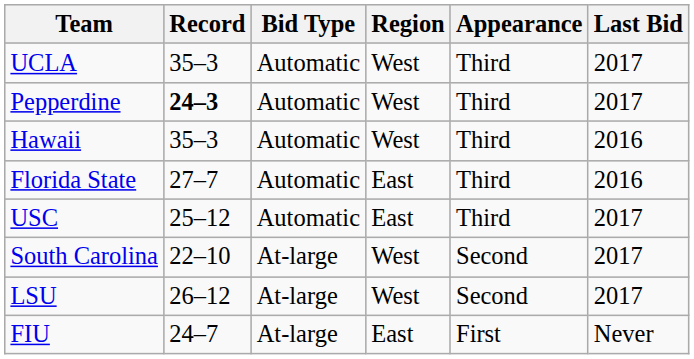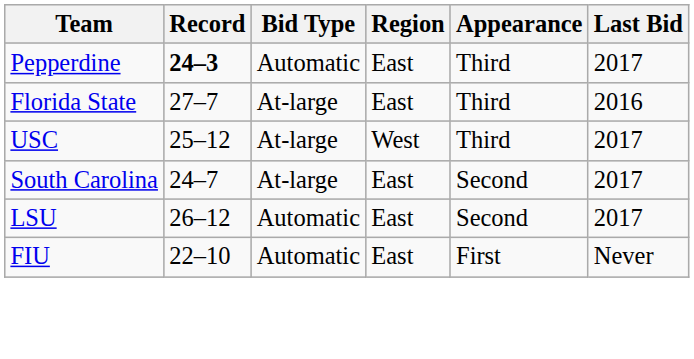 <table class="wikitable sortable">
 <tr>
 <th>Team</th>
 <th>Record</th>
 <th>Bid Type</th>
 <th>Region</th>
 <th>Appearance</th>
 <th>Last Bid</th>
 </tr>
 <tr>
-<td><a href='#'>UCLA</a></td>
-<td>35–3</td>
+<td><a href='#'>Pepperdine</a></td>
+<td><strong>24–3</strong></td>
 <td>Automatic</td>
-<td>West</td>
+<td>East</td>
 <td>Third</td>
 <td>2017</td>
 </tr>
 <tr>
-<td><a href='#'>Pepperdine</a></td>
-<td><strong>24–3</strong></td>
-<td>Automatic</td>
-<td>West</td>
-<td>Third</td>
-<td>2017</td>
-</tr>
-<tr>
-<td><a href='#'>Hawaii</a></td>
-<td>35–3</td>
-<td>Automatic</td>
-<td>West</td>
-<td>Third</td>
-<td>2016</td>
-</tr>
-<tr>
 <td><a href='#'>Florida State</a></td>
 <td>27–7</td>
-<td>Automatic</td>
+<td>At-large</td>
 <td>East</td>
 <td>Third</td>
 <td>2016</td>
 </tr>
 <tr>
 <td><a href='#'>USC</a></td>
 <td>25–12</td>
-<td>Automatic</td>
-<td>East</td>
+<td>At-large</td>
+<td>West</td>
 <td>Third</td>
 <td>2017</td>
 </tr>
 <tr>
 <td><a href='#'>South Carolina</a></td>
-<td>22–10</td>
+<td>24–7</td>
 <td>At-large</td>
-<td>West</td>
+<td>East</td>
 <td>Second</td>
 <td>2017</td>
 </tr>
 <tr>
 <td><a href='#'>LSU</a></td>
 <td>26–12</td>
-<td>At-large</td>
-<td>West</td>
+<td>Automatic</td>
+<td>East</td>
 <td>Second</td>
 <td>2017</td>
 </tr>
 <tr>
 <td><a href='#'>FIU</a></td>
-<td>24–7</td>
-<td>At-large</td>
+<td>22–10</td>
+<td>Automatic</td>
 <td>East</td>
 <td>First</td>
 <td>Never</td>
 </tr>
 </table>
